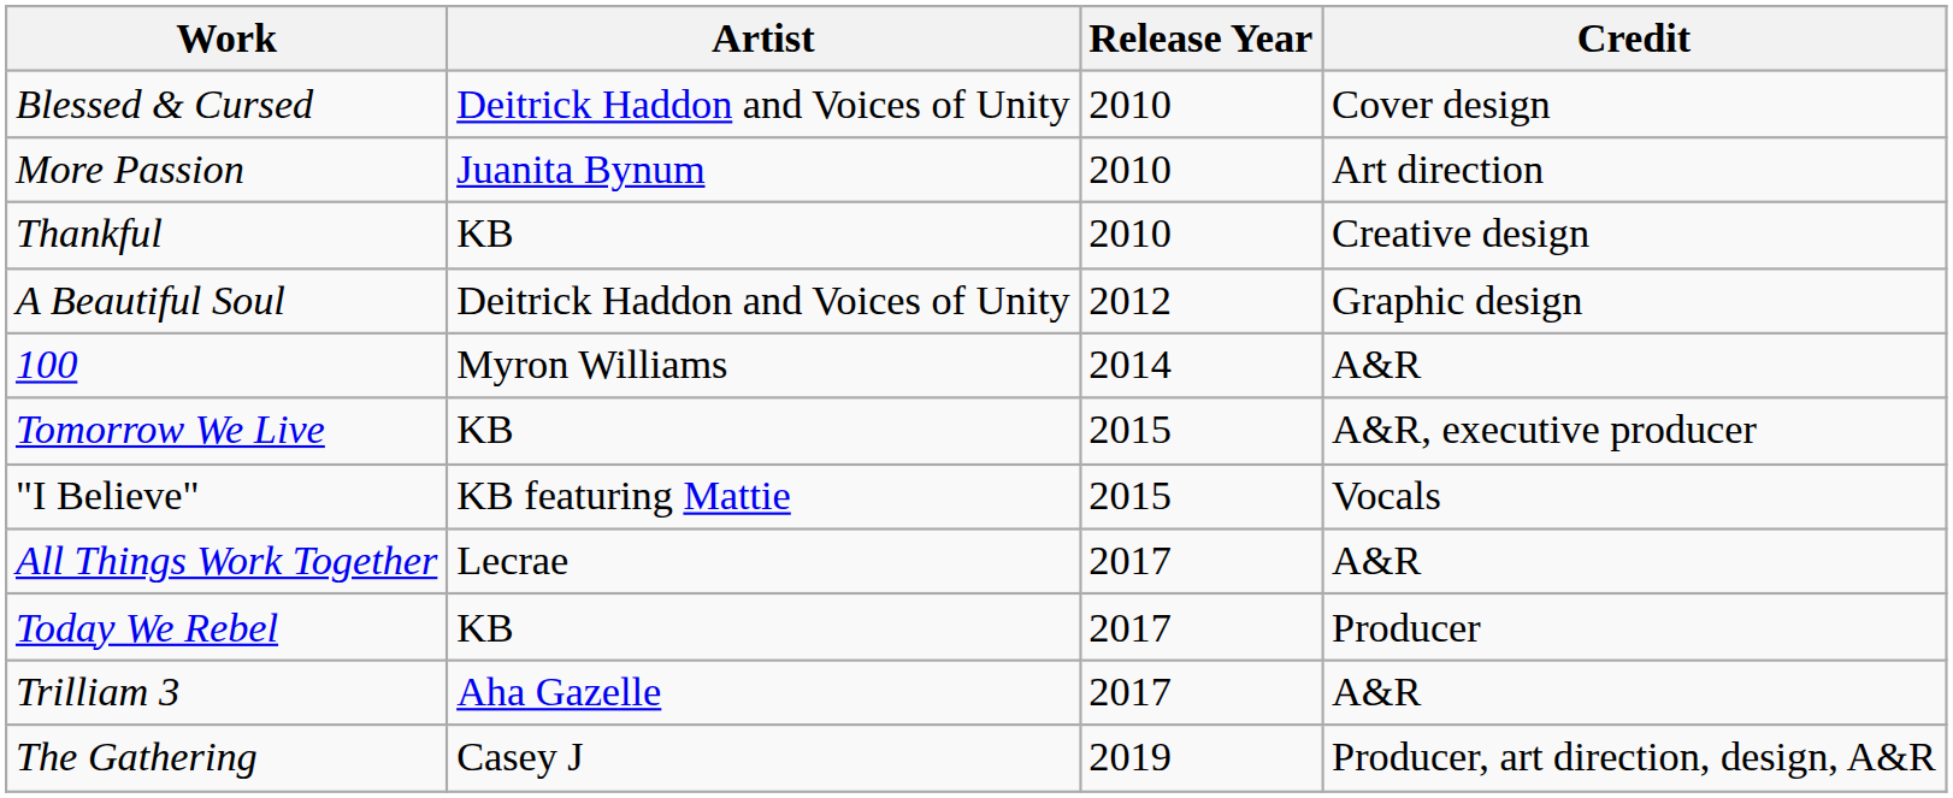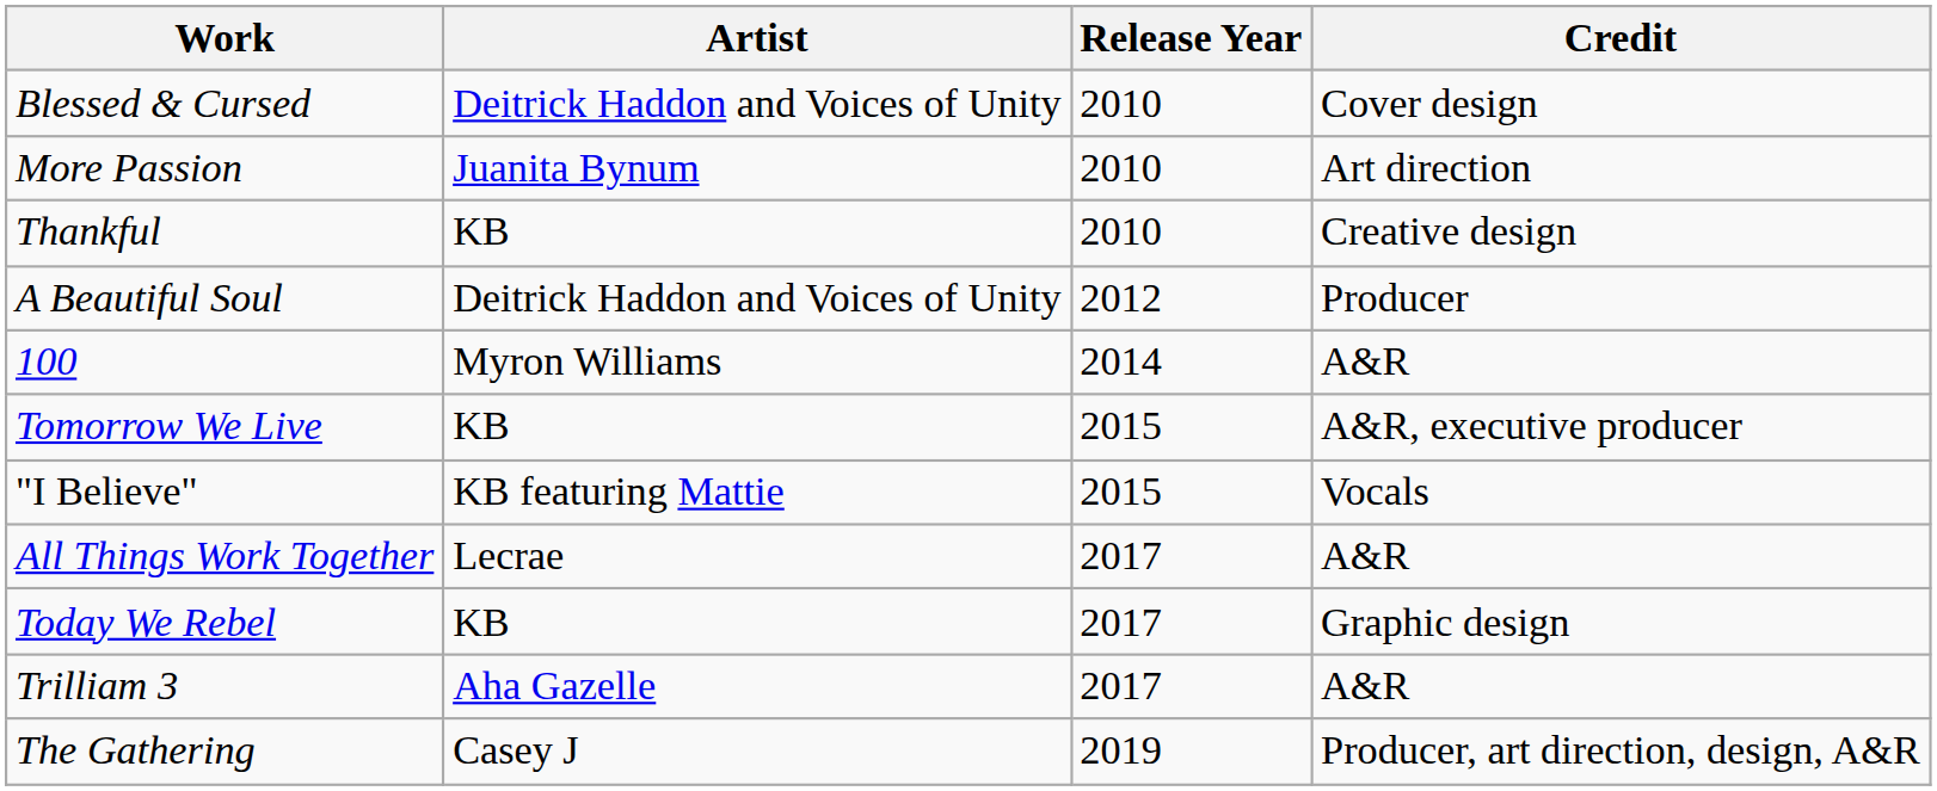 <table class="wikitable">
 <tr>
 <th>Work</th>
 <th>Artist</th>
 <th>Release Year</th>
 <th>Credit</th>
 </tr>
 <tr>
 <td><em>Blessed & Cursed</em></td>
 <td><a href='#'>Deitrick Haddon</a> and Voices of Unity</td>
 <td>2010</td>
 <td>Cover design</td>
 </tr>
 <tr>
 <td><em>More Passion</em></td>
 <td><a href='#'>Juanita Bynum</a></td>
 <td>2010</td>
 <td>Art direction</td>
 </tr>
 <tr>
 <td><em>Thankful</em></td>
 <td>KB</td>
 <td>2010</td>
 <td>Creative design</td>
 </tr>
 <tr>
 <td><em>A Beautiful Soul</em></td>
 <td>Deitrick Haddon and Voices of Unity</td>
 <td>2012</td>
-<td>Graphic design</td>
+<td>Producer</td>
 </tr>
 <tr>
 <td><em><a href='#'>100</a></em></td>
 <td>Myron Williams</td>
 <td>2014</td>
 <td>A&R</td>
 </tr>
 <tr>
 <td><em><a href='#'>Tomorrow We Live</a></em></td>
 <td>KB</td>
 <td>2015</td>
 <td>A&R, executive producer</td>
 </tr>
 <tr>
 <td>"I Believe"</td>
 <td>KB featuring <a href='#'>Mattie</a></td>
 <td>2015</td>
 <td>Vocals</td>
 </tr>
 <tr>
 <td><em><a href='#'>All Things Work Together</a></em></td>
 <td>Lecrae</td>
 <td>2017</td>
 <td>A&R</td>
 </tr>
 <tr>
 <td><em><a href='#'>Today We Rebel</a></em></td>
 <td>KB</td>
 <td>2017</td>
-<td>Producer</td>
+<td>Graphic design</td>
 </tr>
 <tr>
 <td><em>Trilliam 3</em></td>
 <td><a href='#'>Aha Gazelle</a></td>
 <td>2017</td>
 <td>A&R</td>
 </tr>
 <tr>
 <td><em>The Gathering</em></td>
 <td>Casey J</td>
 <td>2019</td>
 <td>Producer, art direction, design, A&R</td>
 </tr>
 </table>
